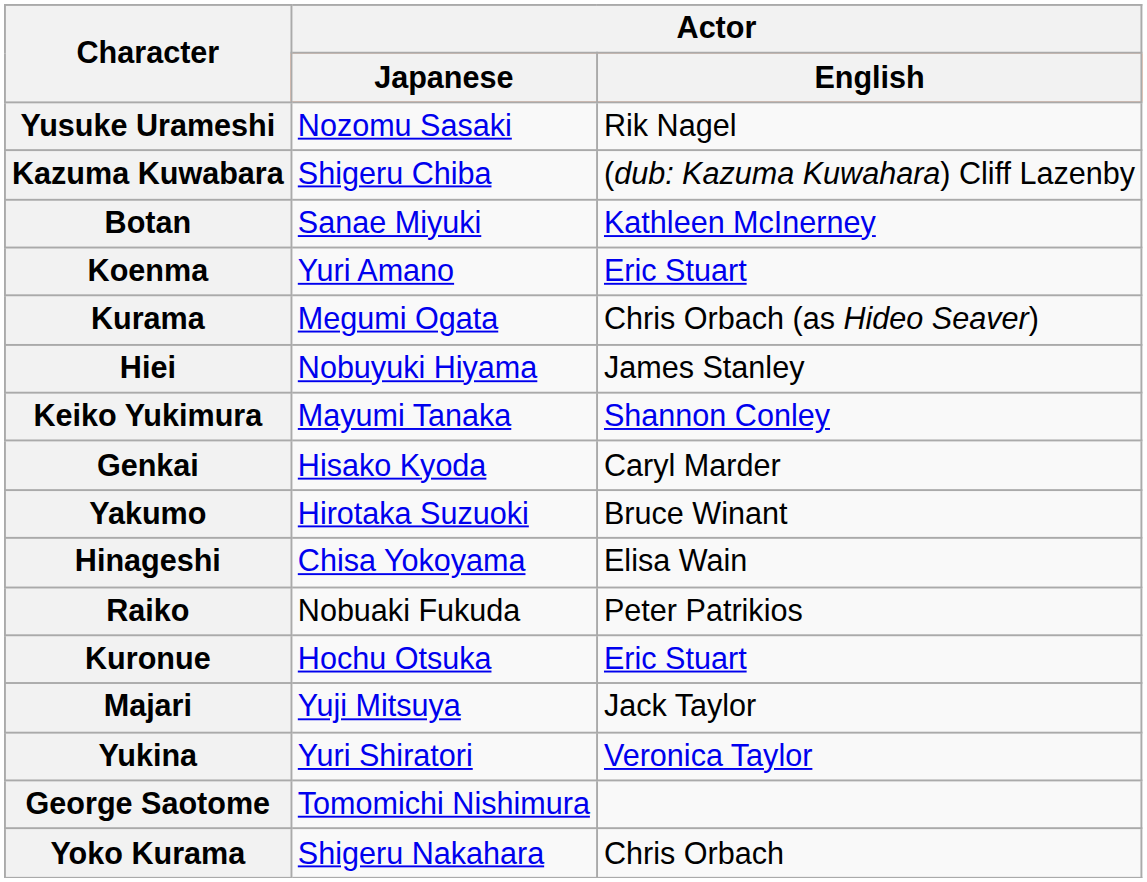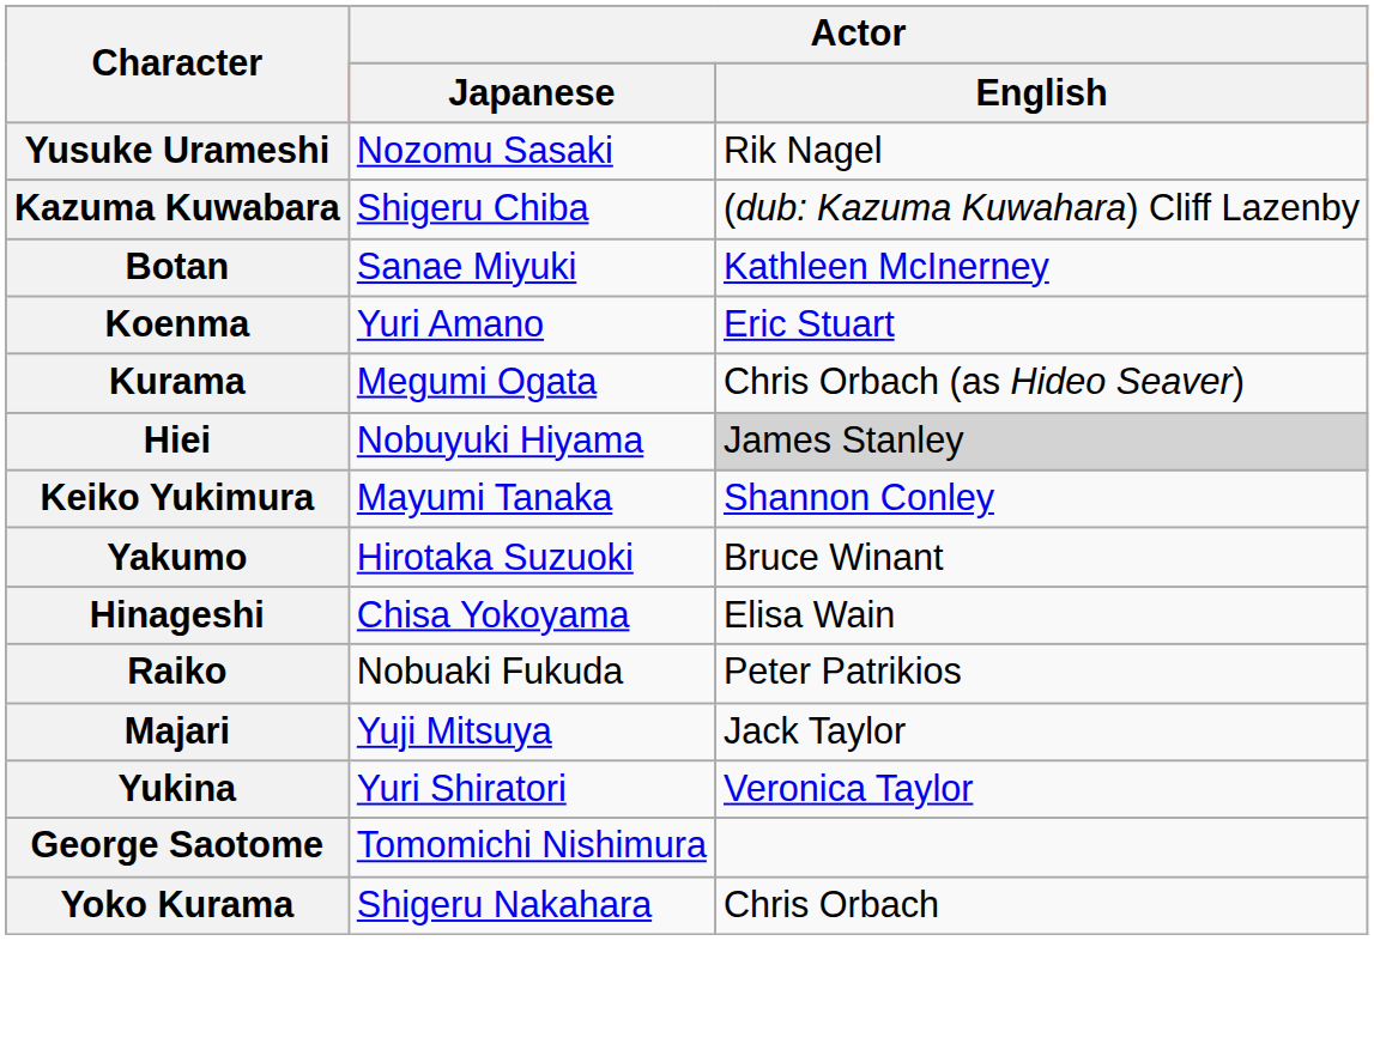 <table border="1" style="border-collapse: collapse;" class="wikitable">
 <tr>
 <th rowspan="2">Character</th>
 <th colspan="2">Actor</th>
 </tr>
 <tr style="background-color: rgb(255,85,0);">
 <th>Japanese</th>
 <th>English</th>
 </tr>
 <tr>
 <th>Yusuke Urameshi</th>
 <td><a href='#'>Nozomu Sasaki</a></td>
 <td>Rik Nagel</td>
 </tr>
 <tr>
 <th>Kazuma Kuwabara</th>
 <td><a href='#'>Shigeru Chiba</a></td>
 <td>(<em>dub: Kazuma Kuwahara</em>) Cliff Lazenby</td>
 </tr>
 <tr>
 <th>Botan</th>
 <td><a href='#'>Sanae Miyuki</a></td>
 <td><a href='#'>Kathleen McInerney</a></td>
 </tr>
 <tr>
 <th>Koenma</th>
 <td><a href='#'>Yuri Amano</a></td>
 <td><a href='#'>Eric Stuart</a></td>
 </tr>
 <tr>
 <th>Kurama</th>
 <td><a href='#'>Megumi Ogata</a></td>
 <td>Chris Orbach (as <em>Hideo Seaver</em>)</td>
 </tr>
 <tr>
 <th>Hiei</th>
 <td><a href='#'>Nobuyuki Hiyama</a></td>
-<td>James Stanley</td>
+<td style="background: lightgrey;">James Stanley</td>
 </tr>
 <tr>
 <th>Keiko Yukimura</th>
 <td><a href='#'>Mayumi Tanaka</a></td>
 <td><a href='#'>Shannon Conley</a></td>
-</tr>
-<tr>
-<th>Genkai</th>
-<td><a href='#'>Hisako Kyoda</a></td>
-<td>Caryl Marder</td>
 </tr>
 <tr>
 <th>Yakumo</th>
 <td><a href='#'>Hirotaka Suzuoki</a></td>
 <td>Bruce Winant</td>
 </tr>
 <tr>
 <th>Hinageshi</th>
 <td><a href='#'>Chisa Yokoyama</a></td>
 <td>Elisa Wain</td>
 </tr>
 <tr>
 <th>Raiko</th>
 <td>Nobuaki Fukuda</td>
 <td>Peter Patrikios</td>
-</tr>
-<tr>
-<th>Kuronue</th>
-<td><a href='#'>Hochu Otsuka</a></td>
-<td><a href='#'>Eric Stuart</a></td>
 </tr>
 <tr>
 <th>Majari</th>
 <td><a href='#'>Yuji Mitsuya</a></td>
 <td>Jack Taylor</td>
 </tr>
 <tr>
 <th>Yukina</th>
 <td><a href='#'>Yuri Shiratori</a></td>
 <td><a href='#'>Veronica Taylor</a></td>
 </tr>
 <tr>
 <th>George Saotome</th>
 <td><a href='#'>Tomomichi Nishimura</a></td>
 <td></td>
 </tr>
 <tr>
 <th>Yoko Kurama</th>
 <td><a href='#'>Shigeru Nakahara</a></td>
 <td>Chris Orbach</td>
 </tr>
 </table>
